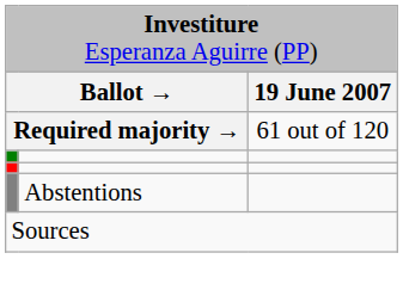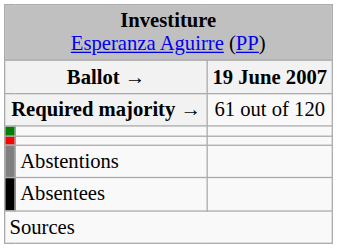 <table class="wikitable" style="text-align:center;">
 <tr>
 <td colspan="3" align="center" bgcolor="#C0C0C0"><strong>Investiture</strong><br><a href='#'>Esperanza Aguirre</a> (<a href='#'>PP</a>)</td>
 </tr>
 <tr>
 <th colspan="2" width="150px">Ballot →</th>
 <th>19 June 2007</th>
 </tr>
 <tr>
 <th colspan="2">Required majority →</th>
 <td>61 out of 120 </td>
 </tr>
 <tr>
 <th width="1px" style="background:green;"></th>
 <td align="left"></td>
 <td></td>
 </tr>
 <tr>
 <th style="color:inherit;background:red;"></th>
 <td align="left"></td>
 <td></td>
 </tr>
 <tr>
 <th style="color:inherit;background:gray;"></th>
 <td align="left"><span>Abstentions</span></td>
 <td></td>
 </tr>
 <tr>
+<th style="color:inherit;background:black;"></th>
+<td align="left"><span>Absentees</span></td>
+<td></td>
+</tr>
+<tr>
 <td align="left" colspan="3">Sources</td>
 </tr>
 </table>
